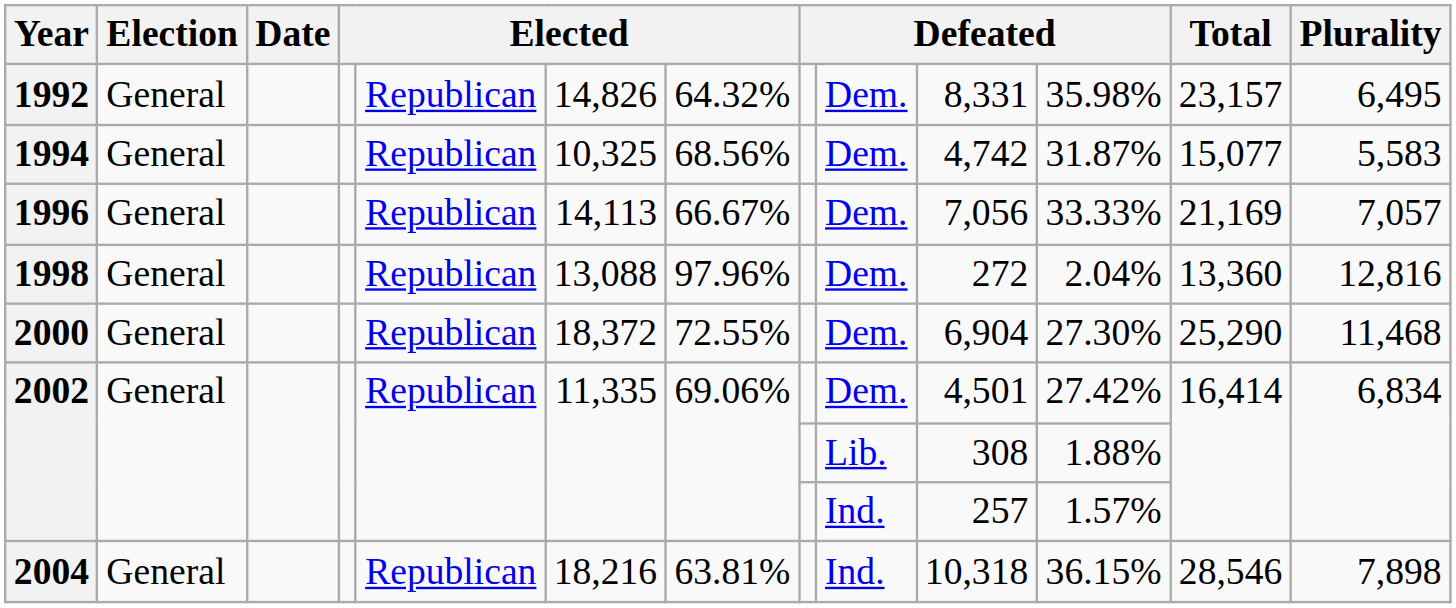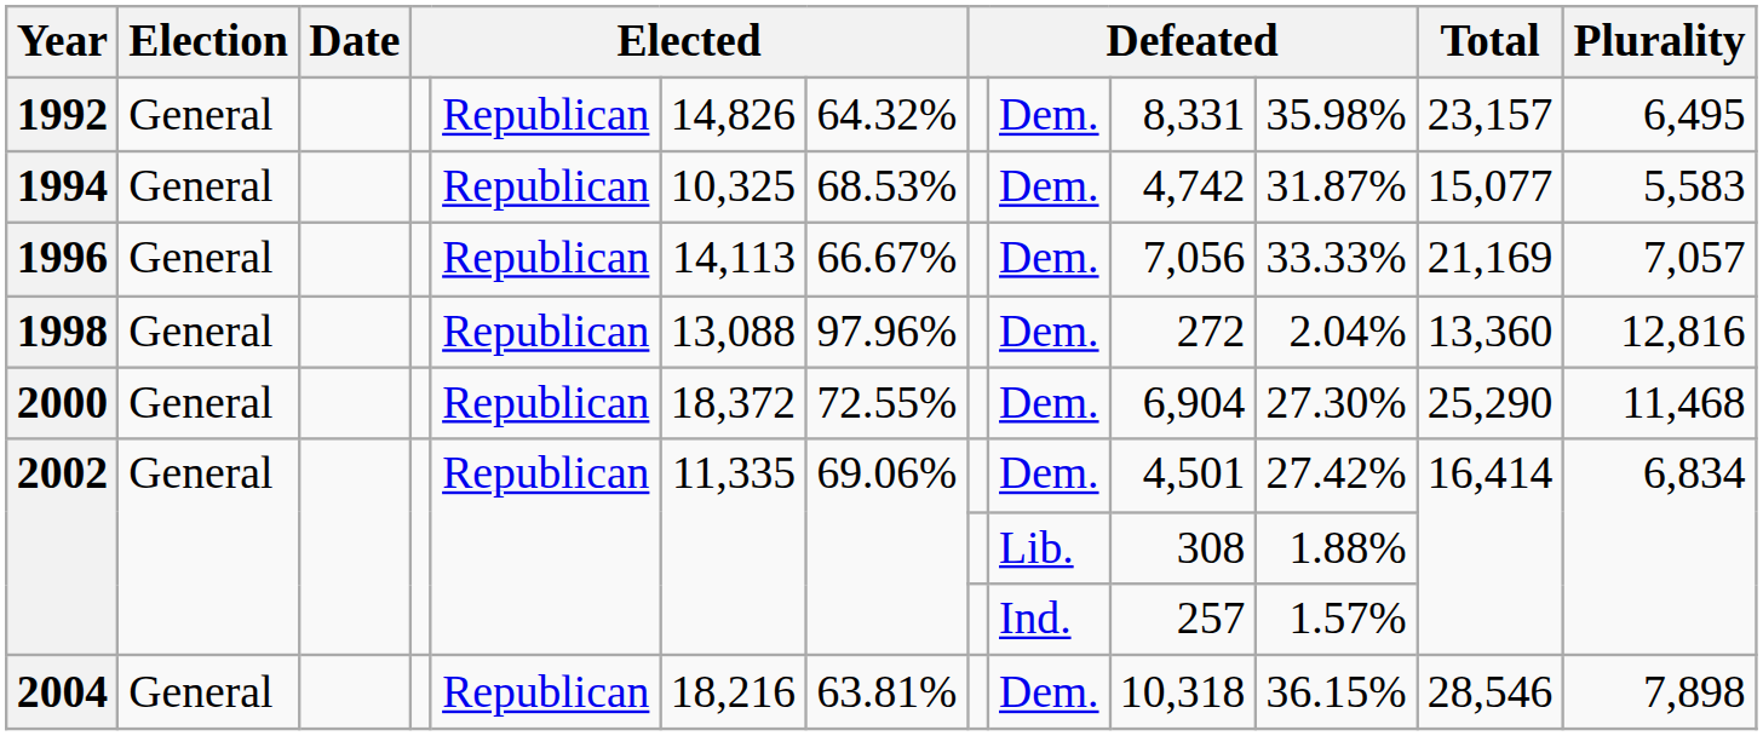 <table class=wikitable>
 <tr>
 <th>Year</th>
 <th>Election</th>
 <th>Date</th>
 <th ! colspan="4">Elected</th>
 <th ! colspan="4">Defeated</th>
 <th>Total</th>
 <th>Plurality</th>
 </tr>
 <tr>
 <th valign="top">1992</th>
 <td valign="top">General</td>
 <td valign="top"></td>
 <td valign="top"></td>
 <td valign="top" ><a href='#'>Republican</a></td>
 <td valign="top" align="right">14,826</td>
 <td valign="top" align="right">64.32%</td>
 <td valign="top"></td>
 <td><a href='#'>Dem.</a></td>
 <td valign="top" align="right">8,331</td>
 <td valign="top" align="right">35.98%</td>
 <td valign="top" align="right">23,157</td>
 <td valign="top" align="right">6,495</td>
 </tr>
 <tr>
 <th valign="top">1994</th>
 <td valign="top">General</td>
 <td valign="top"></td>
 <td valign="top"></td>
 <td valign="top" ><a href='#'>Republican</a></td>
 <td valign="top" align="right">10,325</td>
-<td valign="top" align="right">68.56%</td>
+<td valign="top" align="right">68.53%</td>
 <td valign="top"></td>
 <td><a href='#'>Dem.</a></td>
 <td valign="top" align="right">4,742</td>
 <td valign="top" align="right">31.87%</td>
 <td valign="top" align="right">15,077</td>
 <td valign="top" align="right">5,583</td>
 </tr>
 <tr>
 <th valign="top">1996</th>
 <td valign="top">General</td>
 <td valign="top"></td>
 <td valign="top"></td>
 <td valign="top" ><a href='#'>Republican</a></td>
 <td valign="top" align="right">14,113</td>
 <td valign="top" align="right">66.67%</td>
 <td valign="top"></td>
 <td><a href='#'>Dem.</a></td>
 <td valign="top" align="right">7,056</td>
 <td valign="top" align="right">33.33%</td>
 <td valign="top" align="right">21,169</td>
 <td valign="top" align="right">7,057</td>
 </tr>
 <tr>
 <th valign="top">1998</th>
 <td valign="top">General</td>
 <td valign="top"></td>
 <td valign="top"></td>
 <td valign="top" ><a href='#'>Republican</a></td>
 <td valign="top" align="right">13,088</td>
 <td valign="top" align="right">97.96%</td>
 <td valign="top"></td>
 <td><a href='#'>Dem.</a></td>
 <td valign="top" align="right">272</td>
 <td valign="top" align="right">2.04%</td>
 <td valign="top" align="right">13,360</td>
 <td valign="top" align="right">12,816</td>
 </tr>
 <tr>
 <th valign="top">2000</th>
 <td valign="top">General</td>
 <td valign="top"></td>
 <td valign="top"></td>
 <td valign="top" ><a href='#'>Republican</a></td>
 <td valign="top" align="right">18,372</td>
 <td valign="top" align="right">72.55%</td>
 <td valign="top"></td>
 <td><a href='#'>Dem.</a></td>
 <td valign="top" align="right">6,904</td>
 <td valign="top" align="right">27.30%</td>
 <td valign="top" align="right">25,290</td>
 <td valign="top" align="right">11,468</td>
 </tr>
 <tr>
 <th rowspan="3" valign="top">2002</th>
 <td rowspan="3" valign="top">General</td>
 <td rowspan="3" valign="top"></td>
 <td rowspan="3" valign="top"></td>
 <td rowspan="3" valign="top" ><a href='#'>Republican</a></td>
 <td rowspan="3" valign="top" align="right">11,335</td>
 <td rowspan="3" valign="top" align="right">69.06%</td>
 <td valign="top"></td>
 <td><a href='#'>Dem.</a></td>
 <td valign="top" align="right">4,501</td>
 <td valign="top" align="right">27.42%</td>
 <td rowspan="3" valign="top" align="right">16,414</td>
 <td rowspan="3" valign="top" align="right">6,834</td>
 </tr>
 <tr>
 <td valign="top"></td>
 <td><a href='#'>Lib.</a></td>
 <td valign="top" align="right">308</td>
 <td valign="top" align="right">1.88%</td>
 </tr>
 <tr>
 <td valign="top"></td>
 <td><a href='#'>Ind.</a></td>
 <td valign="top" align="right">257</td>
 <td valign="top" align="right">1.57%</td>
 </tr>
 <tr>
 <th valign="top">2004</th>
 <td valign="top">General</td>
 <td valign="top"></td>
 <td valign="top"></td>
 <td valign="top" ><a href='#'>Republican</a></td>
 <td valign="top" align="right">18,216</td>
 <td valign="top" align="right">63.81%</td>
 <td valign="top"></td>
-<td><a href='#'>Ind.</a></td>
+<td><a href='#'>Dem.</a></td>
 <td valign="top" align="right">10,318</td>
 <td valign="top" align="right">36.15%</td>
 <td valign="top" align="right">28,546</td>
 <td valign="top" align="right">7,898</td>
 </tr>
 </table>
